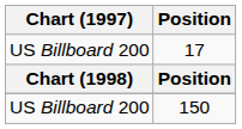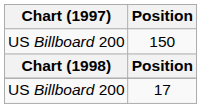 <table class="wikitable plainrowheaders">
 <tr>
 <th>Chart (1997)</th>
 <th>Position</th>
 </tr>
 <tr>
 <td>US <em>Billboard</em> 200</td>
-<td align="center">17</td>
+<td align="center">150</td>
 </tr>
 <tr>
 <th>Chart (1998)</th>
 <th>Position</th>
 </tr>
 <tr>
 </tr>
 <tr>
 <td>US <em>Billboard</em> 200</td>
-<td align="center">150</td>
+<td align="center">17</td>
 </tr>
 </table>
